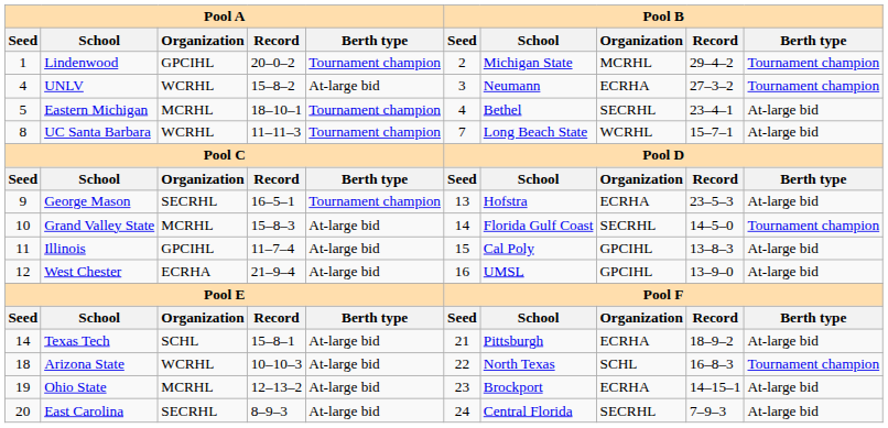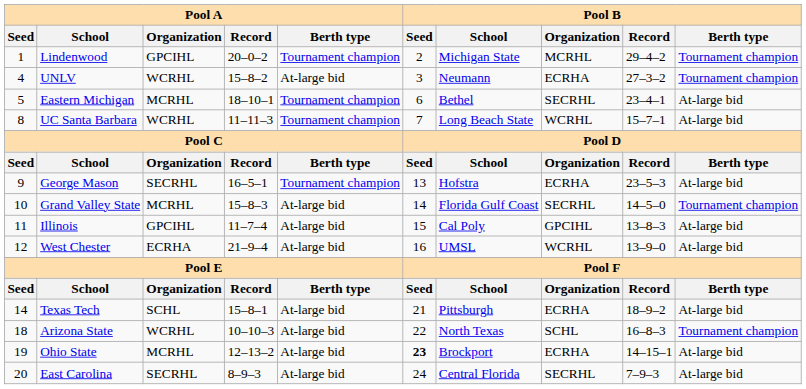 <table class="wikitable">
 <tr>
 <th colspan="5" style="background:#ffdead;">Pool A</th>
 <th colspan="5" style="background:#ffdead;">Pool B</th>
 </tr>
 <tr>
 <th>Seed</th>
 <th>School</th>
 <th>Organization</th>
 <th>Record</th>
 <th>Berth type</th>
 <th>Seed</th>
 <th>School</th>
 <th>Organization</th>
 <th>Record</th>
 <th>Berth type</th>
 </tr>
 <tr>
 <td align=center>1</td>
 <td><a href='#'>Lindenwood</a></td>
 <td>GPCIHL</td>
 <td>20–0–2</td>
 <td><a href='#'>Tournament champion</a></td>
 <td align=center>2</td>
 <td><a href='#'>Michigan State</a></td>
 <td>MCRHL</td>
 <td>29–4–2</td>
 <td><a href='#'>Tournament champion</a></td>
 </tr>
 <tr>
 <td align=center>4</td>
 <td><a href='#'>UNLV</a></td>
 <td>WCRHL</td>
 <td>15–8–2</td>
 <td>At-large bid</td>
 <td align=center>3</td>
 <td><a href='#'>Neumann</a></td>
 <td>ECRHA</td>
 <td>27–3–2</td>
 <td><a href='#'>Tournament champion</a></td>
 </tr>
 <tr>
 <td align=center>5</td>
 <td><a href='#'>Eastern Michigan</a></td>
 <td>MCRHL</td>
 <td>18–10–1</td>
 <td><a href='#'>Tournament champion</a></td>
-<td align=center>4</td>
+<td align=center>6</td>
 <td><a href='#'>Bethel</a></td>
 <td>SECRHL</td>
 <td>23–4–1</td>
 <td>At-large bid</td>
 </tr>
 <tr>
 <td align=center>8</td>
 <td><a href='#'>UC Santa Barbara</a></td>
 <td>WCRHL</td>
 <td>11–11–3</td>
 <td><a href='#'>Tournament champion</a></td>
 <td align=center>7</td>
 <td><a href='#'>Long Beach State</a></td>
 <td>WCRHL</td>
 <td>15–7–1</td>
 <td>At-large bid</td>
 </tr>
 <tr>
 <th colspan="5" style="background:#ffdead;">Pool C</th>
 <th colspan="5" style="background:#ffdead;">Pool D</th>
 </tr>
 <tr>
 <th>Seed</th>
 <th>School</th>
 <th>Organization</th>
 <th>Record</th>
 <th>Berth type</th>
 <th>Seed</th>
 <th>School</th>
 <th>Organization</th>
 <th>Record</th>
 <th>Berth type</th>
 </tr>
 <tr>
 <td align=center>9</td>
 <td><a href='#'>George Mason</a></td>
 <td>SECRHL</td>
 <td>16–5–1</td>
 <td><a href='#'>Tournament champion</a></td>
 <td align=center>13</td>
 <td><a href='#'>Hofstra</a></td>
 <td>ECRHA</td>
 <td>23–5–3</td>
 <td>At-large bid</td>
 </tr>
 <tr>
 <td align=center>10</td>
 <td><a href='#'>Grand Valley State</a></td>
 <td>MCRHL</td>
 <td>15–8–3</td>
 <td>At-large bid</td>
 <td align=center>14</td>
 <td><a href='#'>Florida Gulf Coast</a></td>
 <td>SECRHL</td>
 <td>14–5–0</td>
 <td><a href='#'>Tournament champion</a></td>
 </tr>
 <tr>
 <td align=center>11</td>
 <td><a href='#'>Illinois</a></td>
 <td>GPCIHL</td>
 <td>11–7–4</td>
 <td>At-large bid</td>
 <td align=center>15</td>
 <td><a href='#'>Cal Poly</a></td>
 <td>GPCIHL</td>
 <td>13–8–3</td>
 <td>At-large bid</td>
 </tr>
 <tr>
 <td align=center>12</td>
 <td><a href='#'>West Chester</a></td>
 <td>ECRHA</td>
 <td>21–9–4</td>
 <td>At-large bid</td>
 <td align=center>16</td>
 <td><a href='#'>UMSL</a></td>
-<td>GPCIHL</td>
+<td>WCRHL</td>
 <td>13–9–0</td>
 <td>At-large bid</td>
 </tr>
 <tr>
 <th colspan="5" style="background:#ffdead;">Pool E</th>
 <th colspan="5" style="background:#ffdead;">Pool F</th>
 </tr>
 <tr>
 <th>Seed</th>
 <th>School</th>
 <th>Organization</th>
 <th>Record</th>
 <th>Berth type</th>
 <th>Seed</th>
 <th>School</th>
 <th>Organization</th>
 <th>Record</th>
 <th>Berth type</th>
 </tr>
 <tr>
 <td align=center>14</td>
 <td><a href='#'>Texas Tech</a></td>
 <td>SCHL</td>
 <td>15–8–1</td>
 <td>At-large bid</td>
 <td align=center>21</td>
 <td><a href='#'>Pittsburgh</a></td>
 <td>ECRHA</td>
 <td>18–9–2</td>
 <td>At-large bid</td>
 </tr>
 <tr>
 <td align=center>18</td>
 <td><a href='#'>Arizona State</a></td>
 <td>WCRHL</td>
 <td>10–10–3</td>
 <td>At-large bid</td>
 <td align=center>22</td>
 <td><a href='#'>North Texas</a></td>
 <td>SCHL</td>
 <td>16–8–3</td>
 <td><a href='#'>Tournament champion</a></td>
 </tr>
 <tr>
 <td align=center>19</td>
 <td><a href='#'>Ohio State</a></td>
 <td>MCRHL</td>
 <td>12–13–2</td>
 <td>At-large bid</td>
-<td align=center>23</td>
+<td align=center><strong>23</strong></td>
 <td><a href='#'>Brockport</a></td>
 <td>ECRHA</td>
 <td>14–15–1</td>
 <td>At-large bid</td>
 </tr>
 <tr>
 <td align=center>20</td>
 <td><a href='#'>East Carolina</a></td>
 <td>SECRHL</td>
 <td>8–9–3</td>
 <td>At-large bid</td>
 <td align=center>24</td>
 <td><a href='#'>Central Florida</a></td>
 <td>SECRHL</td>
 <td>7–9–3</td>
 <td>At-large bid</td>
 </tr>
 </table>
